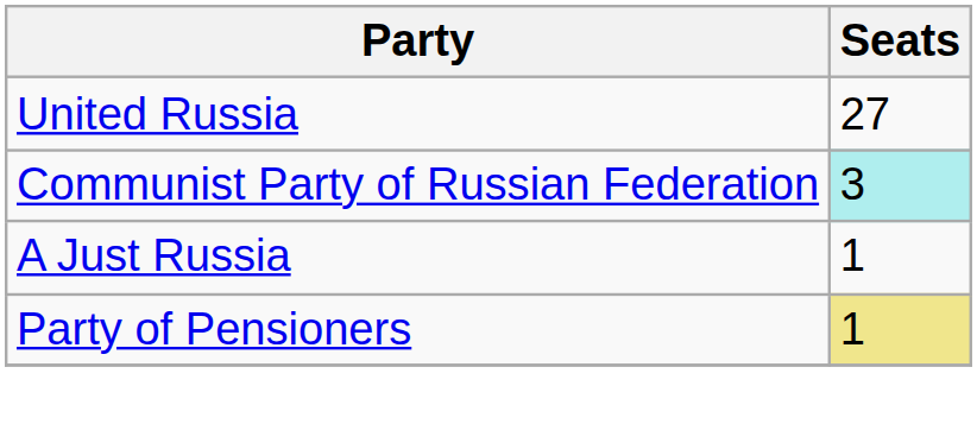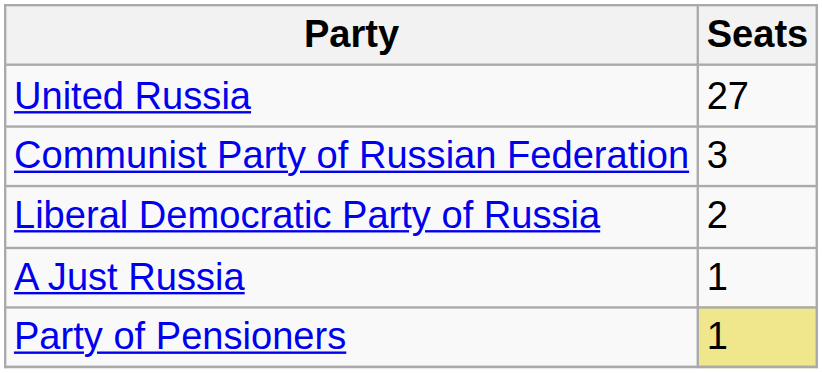 <table class="wikitable">
 <tr>
 <th>Party</th>
 <th>Seats</th>
 </tr>
 <tr>
 <td><a href='#'>United Russia</a></td>
 <td>27</td>
 </tr>
 <tr>
 <td><a href='#'>Communist Party of Russian Federation</a></td>
-<td style="background: paleturquoise;">3</td>
+<td>3</td>
+</tr>
+<tr>
+<td><a href='#'>Liberal Democratic Party of Russia</a></td>
+<td>2</td>
 </tr>
 <tr>
 <td><a href='#'>A Just Russia</a></td>
 <td>1</td>
 </tr>
 <tr>
 <td><a href='#'>Party of Pensioners</a></td>
 <td style="background: khaki;">1</td>
 </tr>
 <tr>
 </tr>
 </table>
